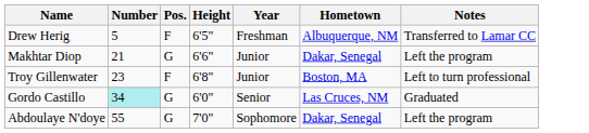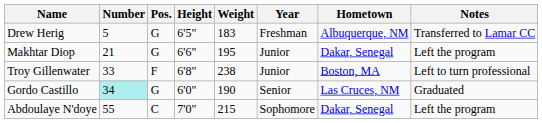 <table class="wikitable sortable" border="1">
 <tr>
 <th>Name</th>
 <th>Number</th>
 <th>Pos.</th>
 <th>Height</th>
+<th>Weight</th>
 <th>Year</th>
 <th>Hometown</th>
 <th class="unsortable">Notes</th>
 </tr>
 <tr>
 <td>Drew Herig</td>
 <td>5</td>
-<td>F</td>
+<td>G</td>
 <td>6'5"</td>
+<td>183</td>
 <td>Freshman</td>
 <td><a href='#'>Albuquerque, NM</a></td>
 <td>Transferred to <a href='#'>Lamar CC</a></td>
 </tr>
 <tr>
 <td>Makhtar Diop</td>
 <td>21</td>
 <td>G</td>
 <td>6'6"</td>
+<td>195</td>
 <td>Junior</td>
 <td><a href='#'>Dakar, Senegal</a></td>
 <td>Left the program</td>
 </tr>
 <tr>
 <td>Troy Gillenwater</td>
-<td>23</td>
+<td>33</td>
 <td>F</td>
 <td>6'8"</td>
+<td>238</td>
 <td>Junior</td>
 <td><a href='#'>Boston, MA</a></td>
 <td>Left to turn professional</td>
 </tr>
 <tr>
 <td>Gordo Castillo</td>
 <td style="background: paleturquoise;">34</td>
 <td>G</td>
 <td>6'0"</td>
+<td>190</td>
 <td>Senior</td>
 <td><a href='#'>Las Cruces, NM</a></td>
 <td>Graduated</td>
 </tr>
 <tr>
 <td>Abdoulaye N'doye</td>
 <td>55</td>
-<td>G</td>
+<td>C</td>
 <td>7'0"</td>
+<td>215</td>
 <td>Sophomore</td>
 <td><a href='#'>Dakar, Senegal</a></td>
 <td>Left the program</td>
 </tr>
 </table>
